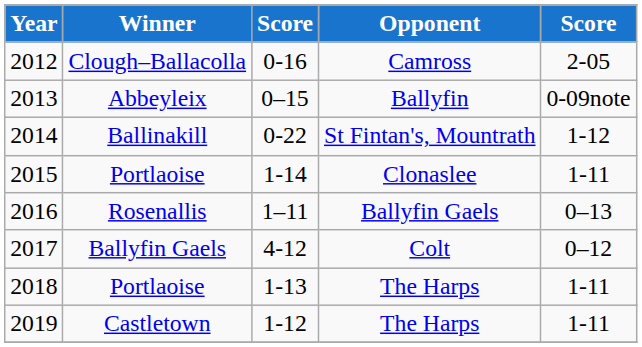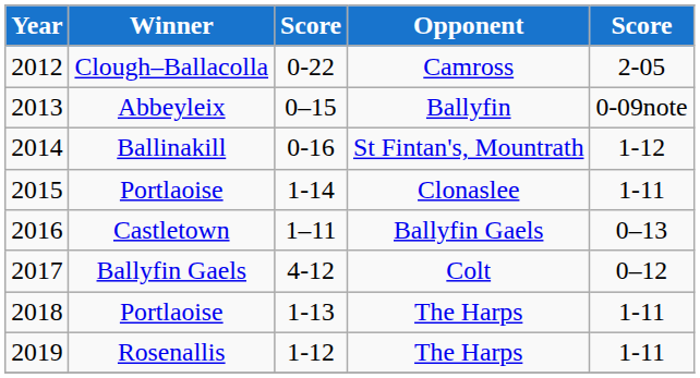 <table class="wikitable" style="text-align:center;">
 <tr>
 <th style="background:#1874CD;color:white">Year</th>
 <th style="background:#1874CD;color:white">Winner</th>
 <th style="background:#1874CD;color:white">Score</th>
 <th style="background:#1874CD;color:white">Opponent</th>
 <th style="background:#1874CD;color:white">Score</th>
 </tr>
 <tr>
 <td>2012</td>
 <td><a href='#'>Clough–Ballacolla</a></td>
-<td>0-16</td>
+<td>0-22</td>
 <td><a href='#'>Camross</a></td>
 <td>2-05</td>
 </tr>
 <tr>
 <td>2013</td>
 <td><a href='#'>Abbeyleix</a></td>
 <td>0–15</td>
 <td><a href='#'>Ballyfin</a></td>
 <td>0-09note</td>
 </tr>
 <tr>
 <td>2014</td>
 <td><a href='#'>Ballinakill</a></td>
-<td>0-22</td>
+<td>0-16</td>
 <td><a href='#'>St Fintan's, Mountrath</a></td>
 <td>1-12</td>
 </tr>
 <tr>
 <td>2015</td>
 <td><a href='#'>Portlaoise</a></td>
 <td>1-14</td>
 <td><a href='#'>Clonaslee</a></td>
 <td>1-11</td>
 </tr>
 <tr>
 <td>2016</td>
-<td><a href='#'>Rosenallis</a></td>
+<td><a href='#'>Castletown</a></td>
 <td>1–11</td>
 <td><a href='#'>Ballyfin Gaels</a></td>
 <td>0–13</td>
 </tr>
 <tr>
 <td>2017</td>
 <td><a href='#'>Ballyfin Gaels</a></td>
 <td>4-12</td>
 <td><a href='#'>Colt</a></td>
 <td>0–12</td>
 </tr>
 <tr>
 <td>2018</td>
 <td><a href='#'>Portlaoise</a></td>
 <td>1-13</td>
 <td><a href='#'>The Harps</a></td>
 <td>1-11</td>
 </tr>
 <tr>
 <td>2019</td>
-<td><a href='#'>Castletown</a></td>
+<td><a href='#'>Rosenallis</a></td>
 <td>1-12</td>
 <td><a href='#'>The Harps</a></td>
 <td>1-11</td>
 </tr>
 <tr>
 </tr>
 </table>
